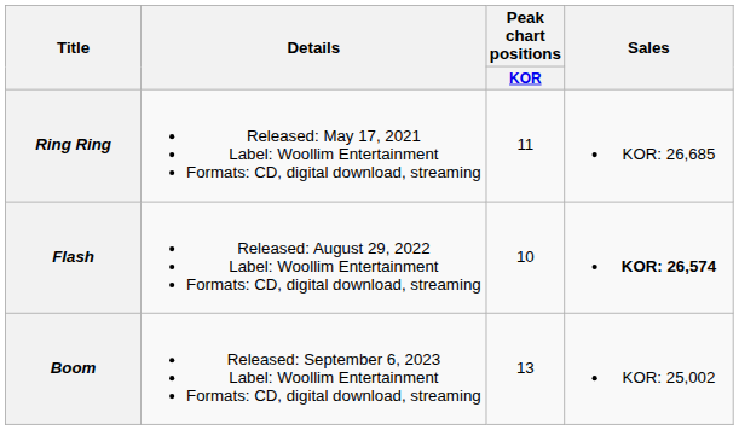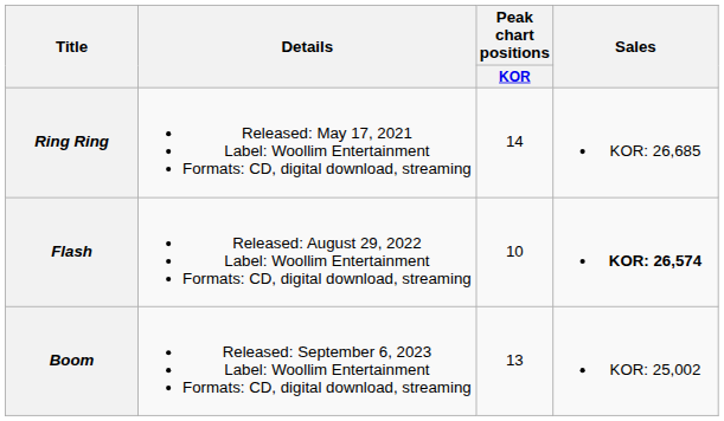 <table class="wikitable plainrowheaders" style="text-align:center">
 <tr>
 <th scope="col" rowspan="2" style="width:8em">Title</th>
 <th scope="col" rowspan="2" style="width:21em">Details</th>
 <th scope="col" colspan="1">Peak chart <br>positions</th>
 <th scope="col" rowspan="2" style="width:10em">Sales</th>
 </tr>
 <tr>
 <th scope="col" style="width:3em;font-size:90%"><a href='#'>KOR</a><br></th>
 </tr>
 <tr>
 <th scope="row"><em>Ring Ring</em></th>
 <td><br><ul><li>Released: May 17, 2021</li><li>Label: Woollim Entertainment</li><li>Formats: CD, digital download, streaming</li></ul></td>
-<td>11</td>
+<td>14</td>
 <td><br><ul><li>KOR: 26,685</li></ul></td>
 </tr>
 <tr>
 <th scope="row"><em>Flash</em></th>
 <td><br><ul><li>Released: August 29, 2022</li><li>Label: Woollim Entertainment</li><li>Formats: CD, digital download, streaming</li></ul></td>
 <td>10</td>
 <td><strong><br><ul><li>KOR: 26,574</li></ul></strong></td>
 </tr>
 <tr>
 <th scope="row"><em>Boom</em></th>
 <td><br><ul><li>Released: September 6, 2023</li><li>Label: Woollim Entertainment</li><li>Formats: CD, digital download, streaming</li></ul></td>
 <td>13</td>
 <td><br><ul><li>KOR: 25,002</li></ul></td>
 </tr>
 </table>
